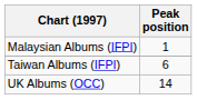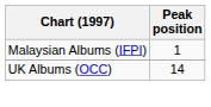 <table class="wikitable sortable">
 <tr>
 <th>Chart (1997)</th>
 <th>Peak<br>position</th>
 </tr>
 <tr>
 <td scope="row">Malaysian Albums (<a href='#'>IFPI</a>)</td>
 <td style="text-align:center;">1</td>
 </tr>
 <tr>
 </tr>
 <tr>
-<td>Taiwan Albums (<a href='#'>IFPI</a>)</td>
-<td style="text-align:center;">6</td>
-</tr>
-<tr>
 <td scope="row">UK Albums (<a href='#'>OCC</a>)</td>
 <td style="text-align:center;">14</td>
 </tr>
 </table>
